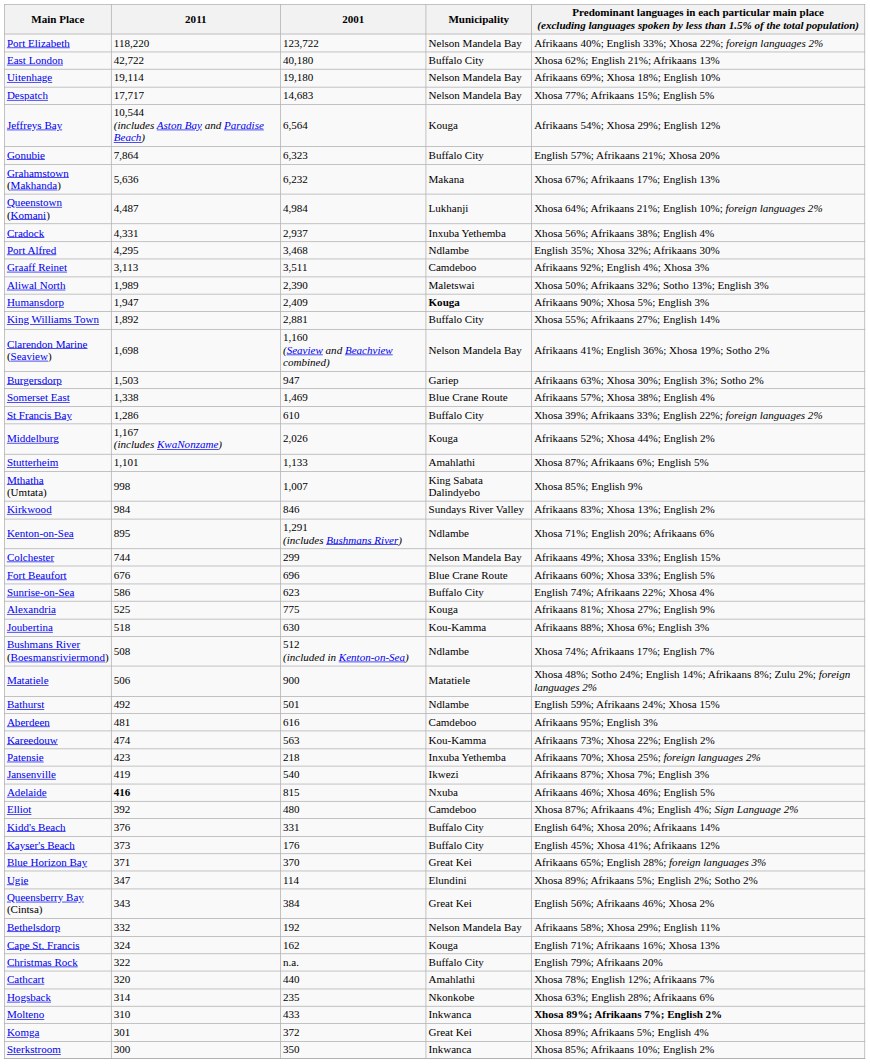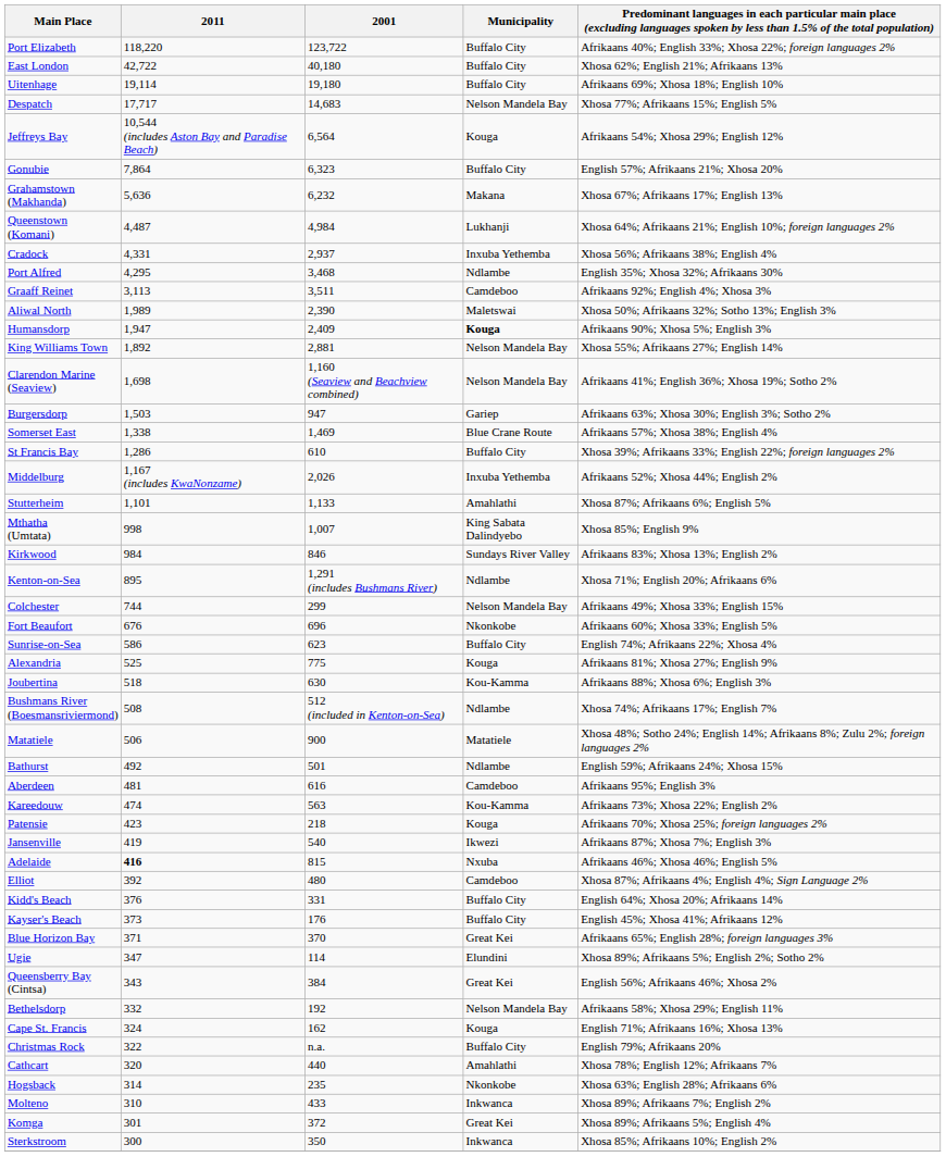 <table class="wikitable sortable">
 <tr>
 <th scope="col">Main Place</th>
 <th scope="col">2011</th>
 <th scope="col">2001</th>
 <th scope="col" style="text-align:center;">Municipality</th>
 <th scope="col">Predominant languages in each particular main place<br><em>(excluding languages spoken by less than 1.5% of the total population)</em></th>
 </tr>
 <tr>
 <td><a href='#'>Port Elizabeth</a></td>
 <td>118,220</td>
 <td>123,722</td>
-<td>Nelson Mandela Bay</td>
+<td>Buffalo City</td>
 <td>Afrikaans 40%; English 33%; Xhosa 22%; <em>foreign languages 2%</em></td>
 </tr>
 <tr>
 <td><a href='#'>East London</a></td>
 <td>42,722</td>
 <td>40,180</td>
 <td>Buffalo City</td>
 <td>Xhosa 62%; English 21%; Afrikaans 13%</td>
 </tr>
 <tr>
 <td><a href='#'>Uitenhage</a></td>
 <td>19,114</td>
 <td>19,180</td>
-<td>Nelson Mandela Bay</td>
+<td>Buffalo City</td>
 <td>Afrikaans 69%; Xhosa 18%; English 10%</td>
 </tr>
 <tr>
 <td><a href='#'>Despatch</a></td>
 <td>17,717</td>
 <td>14,683</td>
 <td>Nelson Mandela Bay</td>
 <td>Xhosa 77%; Afrikaans 15%; English 5%</td>
 </tr>
 <tr>
 <td><a href='#'>Jeffreys Bay</a></td>
 <td>10,544<br><em>(includes <a href='#'>Aston Bay</a> and <a href='#'>Paradise Beach</a>)</em></td>
 <td>6,564</td>
 <td>Kouga</td>
 <td>Afrikaans 54%; Xhosa 29%; English 12%</td>
 </tr>
 <tr>
 <td><a href='#'>Gonubie</a></td>
 <td>7,864</td>
 <td>6,323</td>
 <td>Buffalo City</td>
 <td>English 57%; Afrikaans 21%; Xhosa 20%</td>
 </tr>
 <tr>
 <td><a href='#'>Grahamstown</a><br>(<a href='#'>Makhanda</a>)</td>
 <td>5,636</td>
 <td>6,232</td>
 <td>Makana</td>
 <td>Xhosa 67%; Afrikaans 17%; English 13%</td>
 </tr>
 <tr>
 <td><a href='#'>Queenstown</a><br>(<a href='#'>Komani</a>)</td>
 <td>4,487</td>
 <td>4,984</td>
 <td>Lukhanji</td>
 <td>Xhosa 64%; Afrikaans 21%; English 10%; <em>foreign languages 2%</em></td>
 </tr>
 <tr>
 <td><a href='#'>Cradock</a></td>
 <td>4,331</td>
 <td>2,937</td>
 <td>Inxuba Yethemba</td>
 <td>Xhosa 56%; Afrikaans 38%; English 4%</td>
 </tr>
 <tr>
 <td><a href='#'>Port Alfred</a></td>
 <td>4,295</td>
 <td>3,468</td>
 <td>Ndlambe</td>
 <td>English 35%; Xhosa 32%; Afrikaans 30%</td>
 </tr>
 <tr>
 <td><a href='#'>Graaff Reinet</a></td>
 <td>3,113</td>
 <td>3,511</td>
 <td>Camdeboo</td>
 <td>Afrikaans 92%; English 4%; Xhosa 3%</td>
 </tr>
 <tr>
 <td><a href='#'>Aliwal North</a></td>
 <td>1,989</td>
 <td>2,390</td>
 <td>Maletswai</td>
 <td>Xhosa 50%; Afrikaans 32%; Sotho 13%; English 3%</td>
 </tr>
 <tr>
 <td><a href='#'>Humansdorp</a></td>
 <td>1,947</td>
 <td>2,409</td>
 <td><strong>Kouga</strong></td>
 <td>Afrikaans 90%; Xhosa 5%; English 3%</td>
 </tr>
 <tr>
 <td><a href='#'>King Williams Town</a></td>
 <td>1,892</td>
 <td>2,881</td>
-<td>Buffalo City</td>
+<td>Nelson Mandela Bay</td>
 <td>Xhosa 55%; Afrikaans 27%; English 14%</td>
 </tr>
 <tr>
 <td><a href='#'>Clarendon Marine</a><br>(<a href='#'>Seaview</a>)</td>
 <td>1,698</td>
 <td>1,160<br><em>(<a href='#'>Seaview</a> and <a href='#'>Beachview</a> combined)</em></td>
 <td>Nelson Mandela Bay</td>
 <td>Afrikaans 41%; English 36%; Xhosa 19%; Sotho 2%</td>
 </tr>
 <tr>
 <td><a href='#'>Burgersdorp</a></td>
 <td>1,503</td>
 <td>947</td>
 <td>Gariep</td>
 <td>Afrikaans 63%; Xhosa 30%; English 3%; Sotho 2%</td>
 </tr>
 <tr>
 <td><a href='#'>Somerset East</a></td>
 <td>1,338</td>
 <td>1,469</td>
 <td>Blue Crane Route</td>
 <td>Afrikaans 57%; Xhosa 38%; English 4%</td>
 </tr>
 <tr>
 <td><a href='#'>St Francis Bay</a></td>
 <td>1,286</td>
 <td>610</td>
 <td>Buffalo City</td>
 <td>Xhosa 39%; Afrikaans 33%; English 22%; <em>foreign languages 2%</em></td>
 </tr>
 <tr>
 <td><a href='#'>Middelburg</a></td>
 <td>1,167<br><em>(includes <a href='#'>KwaNonzame</a>)</em></td>
 <td>2,026</td>
-<td>Kouga</td>
+<td>Inxuba Yethemba</td>
 <td>Afrikaans 52%; Xhosa 44%; English 2%</td>
 </tr>
 <tr>
 <td><a href='#'>Stutterheim</a></td>
 <td>1,101</td>
 <td>1,133</td>
 <td>Amahlathi</td>
 <td>Xhosa 87%; Afrikaans 6%; English 5%</td>
 </tr>
 <tr>
 <td><a href='#'>Mthatha</a><br>(Umtata)</td>
 <td>998</td>
 <td>1,007</td>
 <td>King Sabata Dalindyebo</td>
 <td>Xhosa 85%; English 9%</td>
 </tr>
 <tr>
 <td><a href='#'>Kirkwood</a></td>
 <td>984</td>
 <td>846</td>
 <td>Sundays River Valley</td>
 <td>Afrikaans 83%; Xhosa 13%; English 2%</td>
 </tr>
 <tr>
 <td><a href='#'>Kenton-on-Sea</a></td>
 <td>895</td>
 <td>1,291<br><em>(includes <a href='#'>Bushmans River</a>)</em></td>
 <td>Ndlambe</td>
 <td>Xhosa 71%; English 20%; Afrikaans 6%</td>
 </tr>
 <tr>
 <td><a href='#'>Colchester</a></td>
 <td>744</td>
 <td>299</td>
 <td>Nelson Mandela Bay</td>
 <td>Afrikaans 49%; Xhosa 33%; English 15%</td>
 </tr>
 <tr>
 <td><a href='#'>Fort Beaufort</a></td>
 <td>676</td>
 <td>696</td>
-<td>Blue Crane Route</td>
+<td>Nkonkobe</td>
 <td>Afrikaans 60%; Xhosa 33%; English 5%</td>
 </tr>
 <tr>
 <td><a href='#'>Sunrise-on-Sea</a></td>
 <td>586</td>
 <td>623</td>
 <td>Buffalo City</td>
 <td>English 74%; Afrikaans 22%; Xhosa 4%</td>
 </tr>
 <tr>
 <td><a href='#'>Alexandria</a></td>
 <td>525</td>
 <td>775</td>
 <td>Kouga</td>
 <td>Afrikaans 81%; Xhosa 27%; English 9%</td>
 </tr>
 <tr>
 <td><a href='#'>Joubertina</a></td>
 <td>518</td>
 <td>630</td>
 <td>Kou-Kamma</td>
 <td>Afrikaans 88%; Xhosa 6%; English 3%</td>
 </tr>
 <tr>
 <td><a href='#'>Bushmans River</a><br>(<a href='#'>Boesmansriviermond</a>)</td>
 <td>508</td>
 <td>512<br><em>(included in <a href='#'>Kenton-on-Sea</a>)</em></td>
 <td>Ndlambe</td>
 <td>Xhosa 74%; Afrikaans 17%; English 7%</td>
 </tr>
 <tr>
 <td><a href='#'>Matatiele</a></td>
 <td>506</td>
 <td>900</td>
 <td>Matatiele</td>
 <td>Xhosa 48%; Sotho 24%; English 14%; Afrikaans 8%; Zulu 2%; <em>foreign languages 2%</em></td>
 </tr>
 <tr>
 <td><a href='#'>Bathurst</a></td>
 <td>492</td>
 <td>501</td>
 <td>Ndlambe</td>
 <td>English 59%; Afrikaans 24%; Xhosa 15%</td>
 </tr>
 <tr>
 <td><a href='#'>Aberdeen</a></td>
 <td>481</td>
 <td>616</td>
 <td>Camdeboo</td>
 <td>Afrikaans 95%; English 3%</td>
 </tr>
 <tr>
 <td><a href='#'>Kareedouw</a></td>
 <td>474</td>
 <td>563</td>
 <td>Kou-Kamma</td>
 <td>Afrikaans 73%; Xhosa 22%; English 2%</td>
 </tr>
 <tr>
 <td><a href='#'>Patensie</a></td>
 <td>423</td>
 <td>218</td>
-<td>Inxuba Yethemba</td>
+<td>Kouga</td>
 <td>Afrikaans 70%; Xhosa 25%; <em>foreign languages 2%</em></td>
 </tr>
 <tr>
 <td><a href='#'>Jansenville</a></td>
 <td>419</td>
 <td>540</td>
 <td>Ikwezi</td>
 <td>Afrikaans 87%; Xhosa 7%; English 3%</td>
 </tr>
 <tr>
 <td><a href='#'>Adelaide</a></td>
 <td><strong>416</strong></td>
 <td>815</td>
 <td>Nxuba</td>
 <td>Afrikaans 46%; Xhosa 46%; English 5%</td>
 </tr>
 <tr>
 <td><a href='#'>Elliot</a></td>
 <td>392</td>
 <td>480</td>
 <td>Camdeboo</td>
 <td>Xhosa 87%; Afrikaans 4%; English 4%; <em>Sign Language 2%</em></td>
 </tr>
 <tr>
 <td><a href='#'>Kidd's Beach</a></td>
 <td>376</td>
 <td>331</td>
 <td>Buffalo City</td>
 <td>English 64%; Xhosa 20%; Afrikaans 14%</td>
 </tr>
 <tr>
 <td><a href='#'>Kayser's Beach</a></td>
 <td>373</td>
 <td>176</td>
 <td>Buffalo City</td>
 <td>English 45%; Xhosa 41%; Afrikaans 12%</td>
 </tr>
 <tr>
 <td><a href='#'>Blue Horizon Bay</a></td>
 <td>371</td>
 <td>370</td>
 <td>Great Kei</td>
 <td>Afrikaans 65%; English 28%; <em>foreign languages 3%</em></td>
 </tr>
 <tr>
 <td><a href='#'>Ugie</a></td>
 <td>347</td>
 <td>114</td>
 <td>Elundini</td>
 <td>Xhosa 89%; Afrikaans 5%; English 2%; Sotho 2%</td>
 </tr>
 <tr>
 <td><a href='#'>Queensberry Bay</a><br>(Cintsa)</td>
 <td>343</td>
 <td>384</td>
 <td>Great Kei</td>
 <td>English 56%; Afrikaans 46%; Xhosa 2%</td>
 </tr>
 <tr>
 <td><a href='#'>Bethelsdorp</a></td>
 <td>332</td>
 <td>192</td>
 <td>Nelson Mandela Bay</td>
 <td>Afrikaans 58%; Xhosa 29%; English 11%</td>
 </tr>
 <tr>
 <td><a href='#'>Cape St. Francis</a></td>
 <td>324</td>
 <td>162</td>
 <td>Kouga</td>
 <td>English 71%; Afrikaans 16%; Xhosa 13%</td>
 </tr>
 <tr>
 <td><a href='#'>Christmas Rock</a></td>
 <td>322</td>
 <td>n.a.</td>
 <td>Buffalo City</td>
 <td>English 79%; Afrikaans 20%</td>
 </tr>
 <tr>
 <td><a href='#'>Cathcart</a></td>
 <td>320</td>
 <td>440</td>
 <td>Amahlathi</td>
 <td>Xhosa 78%; English 12%; Afrikaans 7%</td>
 </tr>
 <tr>
 <td><a href='#'>Hogsback</a></td>
 <td>314</td>
 <td>235</td>
 <td>Nkonkobe</td>
 <td>Xhosa 63%; English 28%; Afrikaans 6%</td>
 </tr>
 <tr>
 <td><a href='#'>Molteno</a></td>
 <td>310</td>
 <td>433</td>
 <td>Inkwanca</td>
-<td><strong>Xhosa 89%; Afrikaans 7%; English 2%</strong></td>
+<td>Xhosa 89%; Afrikaans 7%; English 2%</td>
 </tr>
 <tr>
 <td><a href='#'>Komga</a></td>
 <td>301</td>
 <td>372</td>
 <td>Great Kei</td>
 <td>Xhosa 89%; Afrikaans 5%; English 4%</td>
 </tr>
 <tr>
 <td><a href='#'>Sterkstroom</a></td>
 <td>300</td>
 <td>350</td>
 <td>Inkwanca</td>
 <td>Xhosa 85%; Afrikaans 10%; English 2%</td>
 </tr>
 <tr>
 </tr>
 </table>
